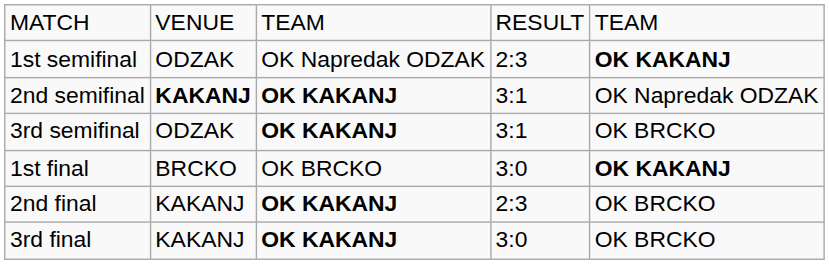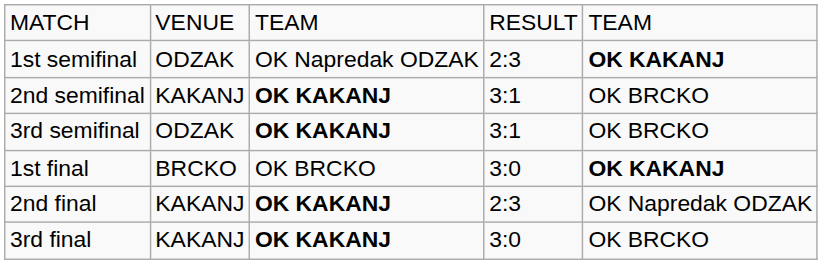 <table class="wikitable">
 <tr>
 <td>MATCH</td>
 <td>VENUE</td>
 <td>TEAM</td>
 <td>RESULT</td>
 <td>TEAM</td>
 </tr>
 <tr>
 <td>1st semifinal</td>
 <td>ODZAK</td>
 <td>OK Napredak ODZAK</td>
 <td>2:3</td>
 <td><strong>OK KAKANJ</strong></td>
 </tr>
 <tr>
 <td>2nd semifinal</td>
-<td><strong>KAKANJ</strong></td>
+<td>KAKANJ</td>
 <td><strong>OK KAKANJ</strong></td>
 <td>3:1</td>
-<td>OK Napredak ODZAK</td>
+<td>OK BRCKO</td>
 </tr>
 <tr>
 <td>3rd semifinal</td>
 <td>ODZAK</td>
 <td><strong>OK KAKANJ</strong></td>
 <td>3:1</td>
 <td>OK BRCKO</td>
 </tr>
 <tr>
 <td>1st final</td>
 <td>BRCKO</td>
 <td>OK BRCKO</td>
 <td>3:0</td>
 <td><strong>OK KAKANJ</strong></td>
 </tr>
 <tr>
 <td>2nd final</td>
 <td>KAKANJ</td>
 <td><strong>OK KAKANJ</strong></td>
 <td>2:3</td>
-<td>OK BRCKO</td>
+<td>OK Napredak ODZAK</td>
 </tr>
 <tr>
 <td>3rd final</td>
 <td>KAKANJ</td>
 <td><strong>OK KAKANJ</strong></td>
 <td>3:0</td>
 <td>OK BRCKO</td>
 </tr>
 </table>
